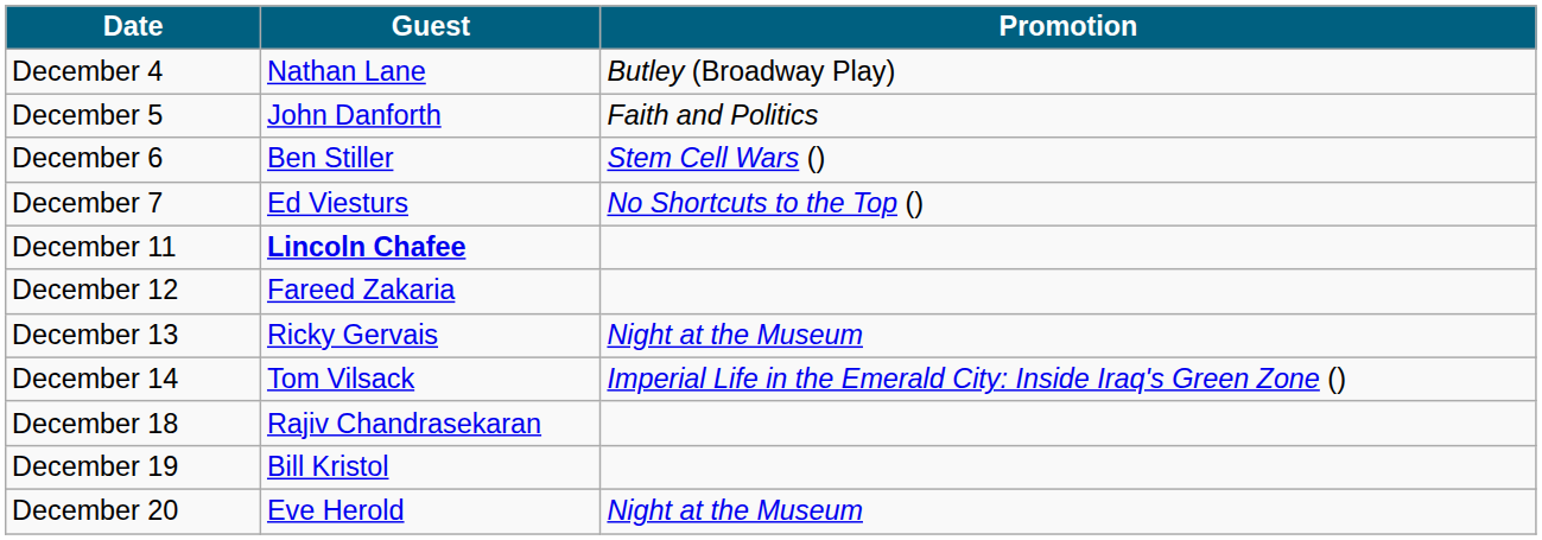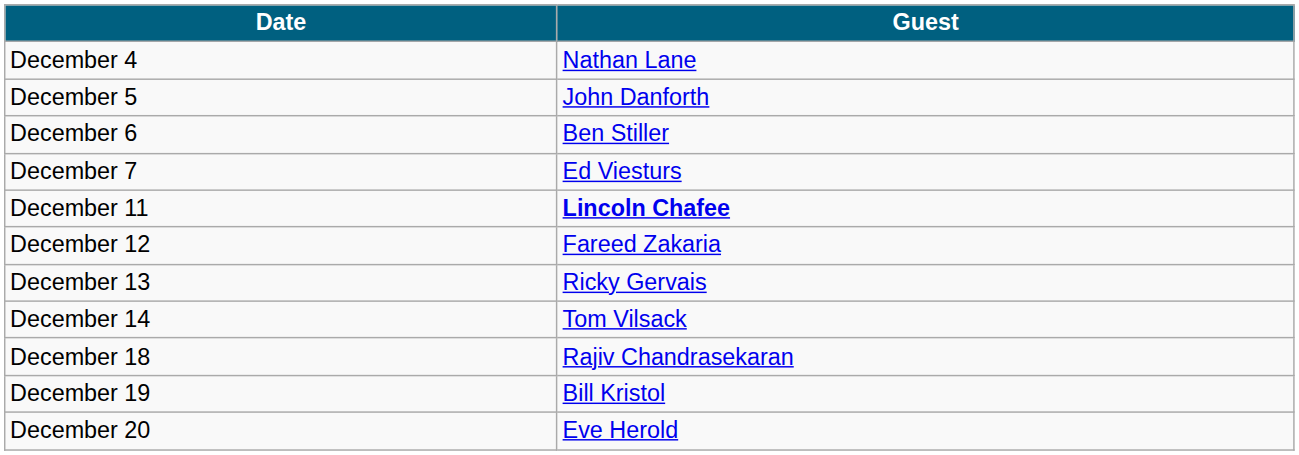 <table class="wikitable" width="100%">
 <tr bgcolor="#CCCCCC">
 <th width="15%" style="background:#006080; color:#FFFFFF">Date</th>
 <th width="20%" style="background:#006080; color:#FFFFFF">Guest</th>
-<th width="55%" style="background:#006080; color:#FFFFFF">Promotion</th>
 </tr>
 <tr>
 <td>December 4</td>
 <td><a href='#'>Nathan Lane</a></td>
-<td><em>Butley</em> (Broadway Play)</td>
 </tr>
 <tr>
 <td>December 5</td>
 <td><a href='#'>John Danforth</a></td>
-<td><em>Faith and Politics</em></td>
 </tr>
 <tr>
 <td>December 6</td>
 <td><a href='#'>Ben Stiller</a></td>
-<td><em><a href='#'>Stem Cell Wars</a></em> ()</td>
 </tr>
 <tr>
 <td>December 7</td>
 <td><a href='#'>Ed Viesturs</a></td>
-<td><em><a href='#'>No Shortcuts to the Top</a></em> ()</td>
 </tr>
 <tr>
 <td>December 11</td>
 <td><strong><a href='#'>Lincoln Chafee</a></strong></td>
-<td></td>
 </tr>
 <tr>
 <td>December 12</td>
 <td><a href='#'>Fareed Zakaria</a></td>
-<td></td>
 </tr>
 <tr>
 <td>December 13</td>
 <td><a href='#'>Ricky Gervais</a></td>
-<td><em><a href='#'>Night at the Museum</a></em></td>
 </tr>
 <tr>
 <td>December 14</td>
 <td><a href='#'>Tom Vilsack</a></td>
-<td><em><a href='#'>Imperial Life in the Emerald City: Inside Iraq's Green Zone</a></em> ()</td>
 </tr>
 <tr>
 <td>December 18</td>
 <td><a href='#'>Rajiv Chandrasekaran</a></td>
-<td></td>
 </tr>
 <tr>
 <td>December 19</td>
 <td><a href='#'>Bill Kristol</a></td>
-<td></td>
 </tr>
 <tr>
 <td>December 20</td>
 <td><a href='#'>Eve Herold</a></td>
-<td><em><a href='#'>Night at the Museum</a></em></td>
 </tr>
 </table>
